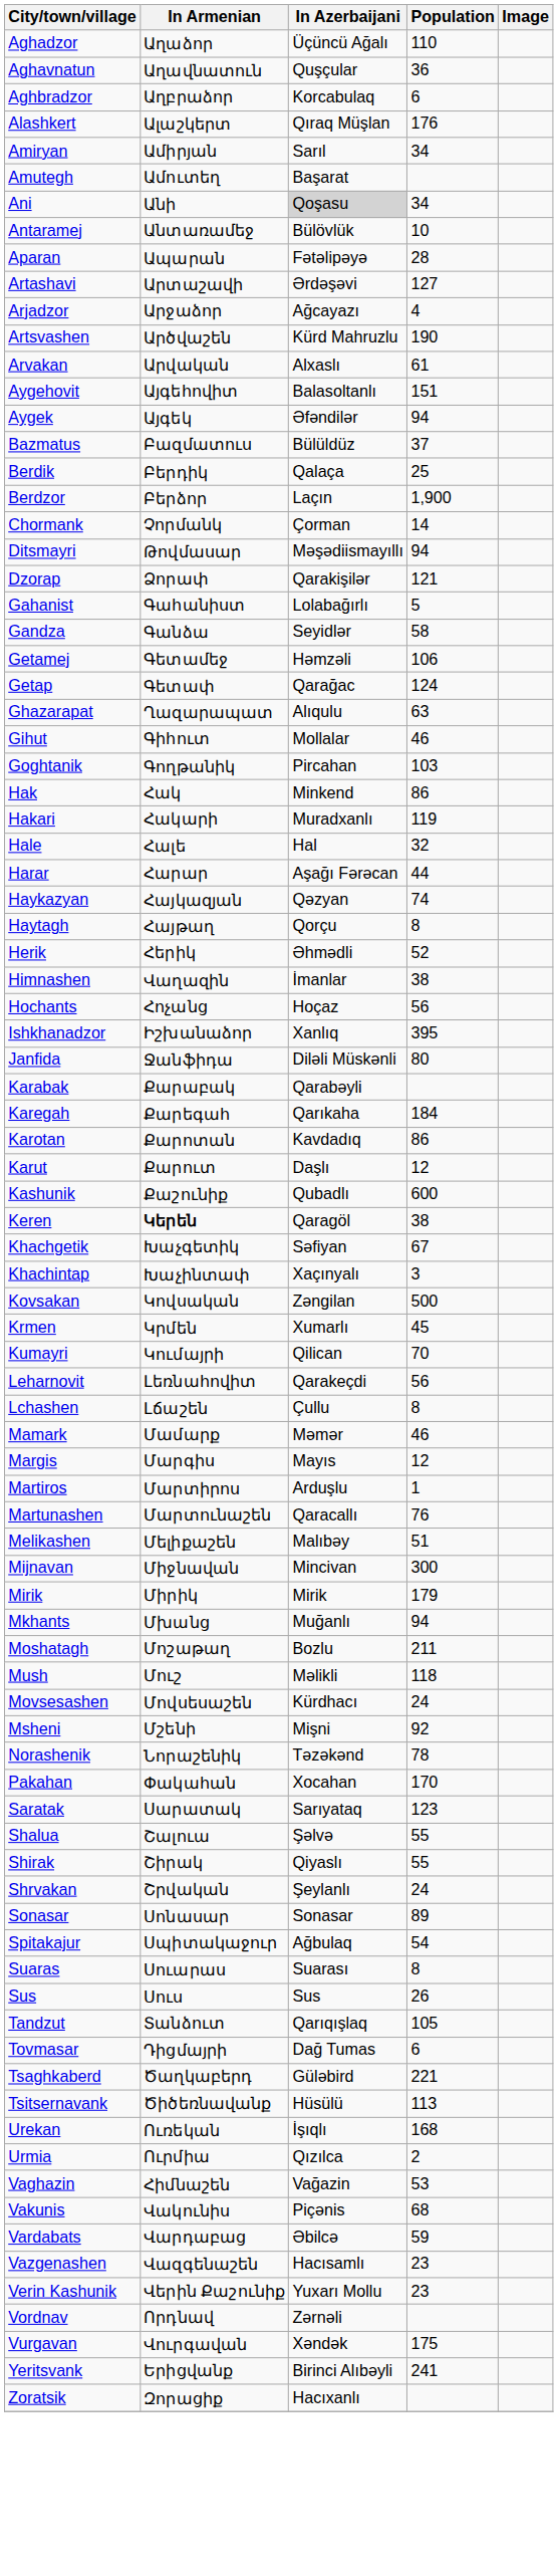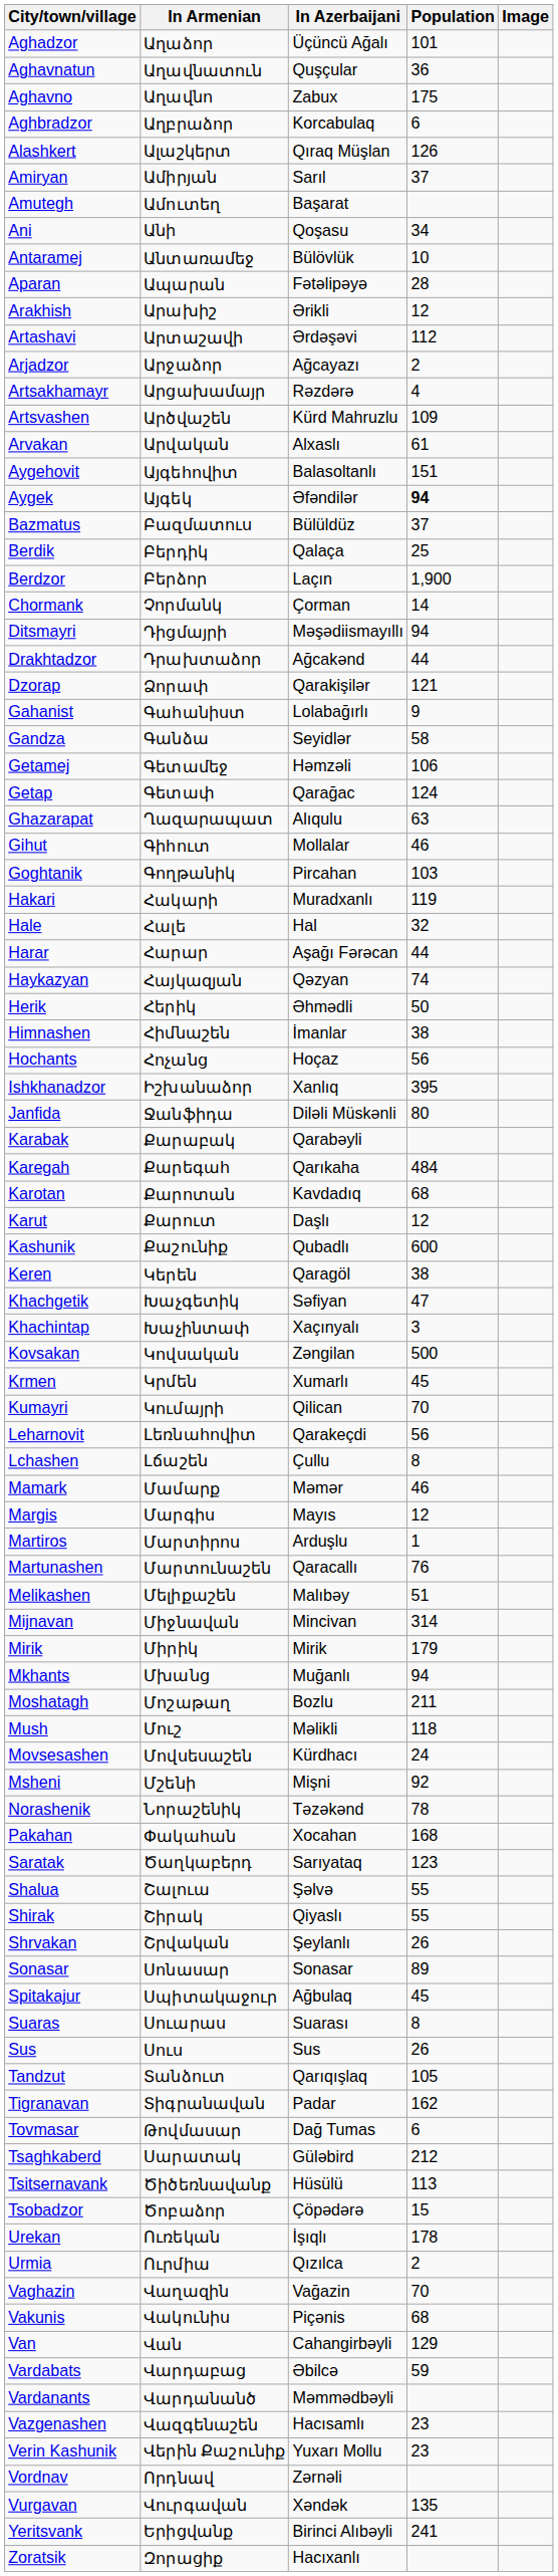 <table class="wikitable sortable mw-collapsible">
 <tr>
 <th>City/town/village</th>
 <th>In Armenian</th>
 <th>In Azerbaijani</th>
 <th>Population</th>
 <th>Image</th>
 </tr>
 <tr>
 <td><a href='#'>Aghadzor</a></td>
 <td>Աղաձոր</td>
 <td>Üçüncü Ağalı</td>
-<td>110</td>
+<td>101</td>
 <td></td>
 </tr>
 <tr>
 <td><a href='#'>Aghavnatun</a></td>
 <td>Աղավնատուն</td>
 <td>Quşçular</td>
 <td>36</td>
+<td></td>
+</tr>
+<tr>
+<td><a href='#'>Aghavno</a></td>
+<td>Աղավնո</td>
+<td>Zabux</td>
+<td>175</td>
 <td></td>
 </tr>
 <tr>
 <td><a href='#'>Aghbradzor</a></td>
 <td>Աղբրաձոր</td>
 <td>Korcabulaq</td>
 <td>6</td>
 <td></td>
 </tr>
 <tr>
 <td><a href='#'>Alashkert</a></td>
 <td>Ալաշկերտ</td>
 <td>Qıraq Müşlan</td>
-<td>176</td>
+<td>126</td>
 <td></td>
 </tr>
 <tr>
 <td><a href='#'>Amiryan</a></td>
 <td>Ամիրյան</td>
 <td>Sarıl</td>
-<td>34</td>
+<td>37</td>
 <td></td>
 </tr>
 <tr>
 <td><a href='#'>Amutegh</a></td>
 <td>Ամուտեղ</td>
 <td>Başarat</td>
 <td></td>
 <td></td>
 </tr>
 <tr>
 <td><a href='#'>Ani</a></td>
 <td>Անի</td>
-<td style="background: lightgrey;">Qoşasu</td>
+<td>Qoşasu</td>
 <td>34</td>
 <td></td>
 </tr>
 <tr>
 <td><a href='#'>Antaramej</a></td>
 <td>Անտառամեջ</td>
 <td>Bülövlük</td>
 <td>10</td>
 <td></td>
 </tr>
 <tr>
 <td><a href='#'>Aparan</a></td>
 <td>Ապարան</td>
 <td>Fətəlipəyə</td>
 <td>28</td>
 <td></td>
 </tr>
 <tr>
+<td><a href='#'>Arakhish</a></td>
+<td>Արախիշ</td>
+<td>Ərikli</td>
+<td>12</td>
+<td></td>
+</tr>
+<tr>
 <td><a href='#'>Artashavi</a></td>
 <td>Արտաշավի</td>
 <td>Ərdəşəvi</td>
-<td>127</td>
+<td>112</td>
 <td></td>
 </tr>
 <tr>
 <td><a href='#'>Arjadzor</a></td>
 <td>Արջաձոր</td>
 <td>Ağcayazı</td>
+<td>2</td>
+<td></td>
+</tr>
+<tr>
+<td><a href='#'>Artsakhamayr</a></td>
+<td>Արցախամայր</td>
+<td>Rəzdərə</td>
 <td>4</td>
 <td></td>
 </tr>
 <tr>
 <td><a href='#'>Artsvashen</a></td>
 <td>Արծվաշեն</td>
 <td>Kürd Mahruzlu</td>
-<td>190</td>
+<td>109</td>
 <td></td>
 </tr>
 <tr>
 <td><a href='#'>Arvakan</a></td>
 <td>Արվական</td>
 <td>Alxaslı</td>
 <td>61</td>
 <td></td>
 </tr>
 <tr>
 <td><a href='#'>Aygehovit</a></td>
 <td>Այգեհովիտ</td>
 <td>Balasoltanlı</td>
 <td>151</td>
 <td></td>
 </tr>
 <tr>
 <td><a href='#'>Aygek</a></td>
 <td>Այգեկ</td>
 <td>Əfəndilər</td>
-<td>94</td>
+<td><strong>94</strong></td>
 <td></td>
 </tr>
 <tr>
 <td><a href='#'>Bazmatus</a></td>
 <td>Բազմատուս</td>
 <td>Bülüldüz</td>
 <td>37</td>
 <td></td>
 </tr>
 <tr>
 <td><a href='#'>Berdik</a></td>
 <td>Բերդիկ</td>
 <td>Qalaça</td>
 <td>25</td>
 <td></td>
 </tr>
 <tr>
 <td><a href='#'>Berdzor</a></td>
 <td>Բերձոր</td>
 <td>Laçın</td>
 <td>1,900</td>
 <td></td>
 </tr>
 <tr>
 <td><a href='#'>Chormank</a></td>
 <td>Չորմանկ</td>
 <td>Çorman</td>
 <td>14</td>
 <td></td>
 </tr>
 <tr>
 <td><a href='#'>Ditsmayri</a></td>
-<td>Թովմասար</td>
+<td>Դիցմայրի</td>
 <td>Məşədiismayıllı</td>
 <td>94</td>
+<td></td>
+</tr>
+<tr>
+<td><a href='#'>Drakhtadzor</a></td>
+<td>Դրախտաձոր</td>
+<td>Ağcakənd</td>
+<td>44</td>
 <td></td>
 </tr>
 <tr>
 <td><a href='#'>Dzorap</a></td>
 <td>Ձորափ</td>
 <td>Qarakişilər</td>
 <td>121</td>
 <td></td>
 </tr>
 <tr>
 <td><a href='#'>Gahanist</a></td>
 <td>Գահանիստ</td>
 <td>Lolabağırlı</td>
-<td>5</td>
+<td>9</td>
 <td></td>
 </tr>
 <tr>
 <td><a href='#'>Gandza</a></td>
 <td>Գանձա</td>
 <td>Seyidlər</td>
 <td>58</td>
 <td></td>
 </tr>
 <tr>
 <td><a href='#'>Getamej</a></td>
 <td>Գետամեջ</td>
 <td>Həmzəli</td>
 <td>106</td>
 <td></td>
 </tr>
 <tr>
 <td><a href='#'>Getap</a></td>
 <td>Գետափ</td>
 <td>Qarağac</td>
 <td>124</td>
 <td></td>
 </tr>
 <tr>
 <td><a href='#'>Ghazarapat</a></td>
 <td>Ղազարապատ</td>
 <td>Alıqulu</td>
 <td>63</td>
 <td></td>
 </tr>
 <tr>
 <td><a href='#'>Gihut</a></td>
 <td>Գիհուտ</td>
 <td>Mollalar</td>
 <td>46</td>
 <td></td>
 </tr>
 <tr>
 <td><a href='#'>Goghtanik</a></td>
 <td>Գողթանիկ</td>
 <td>Pircahan</td>
 <td>103</td>
 <td></td>
 </tr>
 <tr>
-<td><a href='#'>Hak</a></td>
-<td>Հակ</td>
-<td>Minkend</td>
-<td>86</td>
-<td></td>
-</tr>
-<tr>
 <td><a href='#'>Hakari</a></td>
 <td>Հակարի</td>
 <td>Muradxanlı</td>
 <td>119</td>
 <td></td>
 </tr>
 <tr>
 <td><a href='#'>Hale</a></td>
 <td>Հալե</td>
 <td>Hal</td>
 <td>32</td>
 <td></td>
 </tr>
 <tr>
 <td><a href='#'>Harar</a></td>
 <td>Հարար</td>
 <td>Aşağı Fərəcan</td>
 <td>44</td>
 <td></td>
 </tr>
 <tr>
 <td><a href='#'>Haykazyan</a></td>
 <td>Հայկազյան</td>
 <td>Qəzyan</td>
 <td>74</td>
 <td></td>
 </tr>
 <tr>
-<td><a href='#'>Haytagh</a></td>
-<td>Հայթաղ</td>
-<td>Qorçu</td>
-<td>8</td>
-<td></td>
-</tr>
-<tr>
 <td><a href='#'>Herik</a></td>
 <td>Հերիկ</td>
 <td>Əhmədli</td>
-<td>52</td>
+<td>50</td>
 <td></td>
 </tr>
 <tr>
 <td><a href='#'>Himnashen</a></td>
-<td>Վաղազին</td>
+<td>Հիմնաշեն</td>
 <td>İmanlar</td>
 <td>38</td>
 <td></td>
 </tr>
 <tr>
 <td><a href='#'>Hochants</a></td>
 <td>Հոչանց</td>
 <td>Hoçaz</td>
 <td>56</td>
 <td></td>
 </tr>
 <tr>
 <td><a href='#'>Ishkhanadzor</a></td>
 <td>Իշխանաձոր</td>
 <td>Xanlıq</td>
 <td>395</td>
 <td></td>
 </tr>
 <tr>
 <td><a href='#'>Janfida</a></td>
 <td>Ջանֆիդա</td>
 <td>Diləli Müskənli</td>
 <td>80</td>
 <td></td>
 </tr>
 <tr>
 <td><a href='#'>Karabak</a></td>
 <td>Քարաբակ</td>
 <td>Qarabəyli</td>
 <td></td>
 <td></td>
 </tr>
 <tr>
 <td><a href='#'>Karegah</a></td>
 <td>Քարեգահ</td>
 <td>Qarıkaha</td>
-<td>184</td>
+<td>484</td>
 <td></td>
 </tr>
 <tr>
 <td><a href='#'>Karotan</a></td>
 <td>Քարոտան</td>
 <td>Kavdadıq</td>
-<td>86</td>
+<td>68</td>
 <td></td>
 </tr>
 <tr>
 <td><a href='#'>Karut</a></td>
 <td>Քարուտ</td>
 <td>Daşlı</td>
 <td>12</td>
 <td></td>
 </tr>
 <tr>
 <td><a href='#'>Kashunik</a></td>
 <td>Քաշունիք</td>
 <td>Qubadlı</td>
 <td>600</td>
 <td></td>
 </tr>
 <tr>
 <td><a href='#'>Keren</a></td>
-<td><strong>Կերեն</strong></td>
+<td>Կերեն</td>
 <td>Qaragöl</td>
 <td>38</td>
 <td></td>
 </tr>
 <tr>
 <td><a href='#'>Khachgetik</a></td>
 <td>Խաչգետիկ</td>
 <td>Səfiyan</td>
-<td>67</td>
+<td>47</td>
 <td></td>
 </tr>
 <tr>
 <td><a href='#'>Khachintap</a></td>
 <td>Խաչինտափ</td>
 <td>Xaçınyalı</td>
 <td>3</td>
 <td></td>
 </tr>
 <tr>
 <td><a href='#'>Kovsakan</a></td>
 <td>Կովսական</td>
 <td>Zəngilan</td>
 <td>500</td>
 <td></td>
 </tr>
 <tr>
 <td><a href='#'>Krmen</a></td>
 <td>Կրմեն</td>
 <td>Xumarlı</td>
 <td>45</td>
 <td></td>
 </tr>
 <tr>
 <td><a href='#'>Kumayri</a></td>
 <td>Կումայրի</td>
 <td>Qilican</td>
 <td>70</td>
 <td></td>
 </tr>
 <tr>
 <td><a href='#'>Leharnovit</a></td>
 <td>Լեռնահովիտ</td>
 <td>Qarakeçdi</td>
 <td>56</td>
 <td></td>
 </tr>
 <tr>
 <td><a href='#'>Lchashen</a></td>
 <td>Լճաշեն</td>
 <td>Çullu</td>
 <td>8</td>
 <td></td>
 </tr>
 <tr>
 <td><a href='#'>Mamark</a></td>
 <td>Մամարք</td>
 <td>Məmər</td>
 <td>46</td>
 <td></td>
 </tr>
 <tr>
 <td><a href='#'>Margis</a></td>
 <td>Մարգիս</td>
 <td>Mayıs</td>
 <td>12</td>
 <td></td>
 </tr>
 <tr>
 <td><a href='#'>Martiros</a></td>
 <td>Մարտիրոս</td>
 <td>Arduşlu</td>
 <td>1</td>
 <td></td>
 </tr>
 <tr>
 <td><a href='#'>Martunashen</a></td>
 <td>Մարտունաշեն</td>
 <td>Qaracallı</td>
 <td>76</td>
 <td></td>
 </tr>
 <tr>
 <td><a href='#'>Melikashen</a></td>
 <td>Մելիքաշեն</td>
 <td>Malıbəy</td>
 <td>51</td>
 <td></td>
 </tr>
 <tr>
 <td><a href='#'>Mijnavan</a></td>
 <td>Միջնավան</td>
 <td>Mincivan</td>
-<td>300</td>
+<td>314</td>
 <td></td>
 </tr>
 <tr>
 <td><a href='#'>Mirik</a></td>
 <td>Միրիկ</td>
 <td>Mirik</td>
 <td>179</td>
 <td></td>
 </tr>
 <tr>
 <td><a href='#'>Mkhants</a></td>
 <td>Մխանց</td>
 <td>Muğanlı</td>
 <td>94</td>
 <td></td>
 </tr>
 <tr>
 <td><a href='#'>Moshatagh</a></td>
 <td>Մոշաթաղ</td>
 <td>Bozlu</td>
 <td>211</td>
 <td></td>
 </tr>
 <tr>
 <td><a href='#'>Mush</a></td>
 <td>Մուշ</td>
 <td>Məlikli</td>
 <td>118</td>
 <td></td>
 </tr>
 <tr>
 <td><a href='#'>Movsesashen</a></td>
 <td>Մովսեսաշեն</td>
 <td>Kürdhacı</td>
 <td>24</td>
 <td></td>
 </tr>
 <tr>
 <td><a href='#'>Msheni</a></td>
 <td>Մշենի</td>
 <td>Mişni</td>
 <td>92</td>
 <td></td>
 </tr>
 <tr>
 <td><a href='#'>Norashenik</a></td>
 <td>Նորաշենիկ</td>
 <td>Təzəkənd</td>
 <td>78</td>
 <td></td>
 </tr>
 <tr>
 <td><a href='#'>Pakahan</a></td>
 <td>Փակահան</td>
 <td>Xocahan</td>
-<td>170</td>
+<td>168</td>
 <td></td>
 </tr>
 <tr>
 <td><a href='#'>Saratak</a></td>
-<td>Սարատակ</td>
+<td>Ծաղկաբերդ</td>
 <td>Sarıyataq</td>
 <td>123</td>
 <td></td>
 </tr>
 <tr>
 <td><a href='#'>Shalua</a></td>
 <td>Շալուա</td>
 <td>Şəlvə</td>
 <td>55</td>
 <td></td>
 </tr>
 <tr>
 <td><a href='#'>Shirak</a></td>
 <td>Շիրակ</td>
 <td>Qiyaslı</td>
 <td>55</td>
 <td></td>
 </tr>
 <tr>
 <td><a href='#'>Shrvakan</a></td>
 <td>Շրվական</td>
 <td>Şeylanlı</td>
-<td>24</td>
+<td>26</td>
 <td></td>
 </tr>
 <tr>
 <td><a href='#'>Sonasar</a></td>
 <td>Սոնասար</td>
 <td>Sonasar</td>
 <td>89</td>
 <td></td>
 </tr>
 <tr>
 <td><a href='#'>Spitakajur</a></td>
 <td>Սպիտակաջուր</td>
 <td>Ağbulaq</td>
-<td>54</td>
+<td>45</td>
 <td></td>
 </tr>
 <tr>
 <td><a href='#'>Suaras</a></td>
 <td>Սուարաս</td>
 <td>Suarası</td>
 <td>8</td>
 <td></td>
 </tr>
 <tr>
 <td><a href='#'>Sus</a></td>
 <td>Սուս</td>
 <td>Sus</td>
 <td>26</td>
 <td></td>
 </tr>
 <tr>
 <td><a href='#'>Tandzut</a></td>
 <td>Տանձուտ</td>
 <td>Qarıqışlaq</td>
 <td>105</td>
 <td></td>
 </tr>
 <tr>
+<td><a href='#'>Tigranavan</a></td>
+<td>Տիգրանավան</td>
+<td>Padar</td>
+<td>162</td>
+<td></td>
+</tr>
+<tr>
 <td><a href='#'>Tovmasar</a></td>
-<td>Դիցմայրի</td>
+<td>Թովմասար</td>
 <td>Dağ Tumas</td>
 <td>6</td>
 <td></td>
 </tr>
 <tr>
 <td><a href='#'>Tsaghkaberd</a></td>
-<td>Ծաղկաբերդ</td>
+<td>Սարատակ</td>
 <td>Güləbird</td>
-<td>221</td>
+<td>212</td>
 <td></td>
 </tr>
 <tr>
 <td><a href='#'>Tsitsernavank</a></td>
 <td>Ծիծեռնավանք</td>
 <td>Hüsülü</td>
 <td>113</td>
 <td></td>
 </tr>
 <tr>
+<td><a href='#'>Tsobadzor</a></td>
+<td>Ծոբաձոր</td>
+<td>Çöpədərə</td>
+<td>15</td>
+<td></td>
+</tr>
+<tr>
 <td><a href='#'>Urekan</a></td>
 <td>Ուռեկան</td>
 <td>İşıqlı</td>
-<td>168</td>
+<td>178</td>
 <td></td>
 </tr>
 <tr>
 <td><a href='#'>Urmia</a></td>
 <td>Ուրմիա</td>
 <td>Qızılca</td>
 <td>2</td>
 <td></td>
 </tr>
 <tr>
 <td><a href='#'>Vaghazin</a></td>
-<td>Հիմնաշեն</td>
+<td>Վաղազին</td>
 <td>Vağazin</td>
-<td>53</td>
+<td>70</td>
 <td></td>
 </tr>
 <tr>
 <td><a href='#'>Vakunis</a></td>
 <td>Վակունիս</td>
 <td>Piçənis</td>
 <td>68</td>
 <td></td>
 </tr>
 <tr>
+<td><a href='#'>Van</a></td>
+<td>Վան</td>
+<td>Cahangirbəyli</td>
+<td>129</td>
+<td></td>
+</tr>
+<tr>
 <td><a href='#'>Vardabats</a></td>
 <td>Վարդաբաց</td>
 <td>Əbilcə</td>
 <td>59</td>
+<td></td>
+</tr>
+<tr>
+<td><a href='#'>Vardanants</a></td>
+<td>Վարդանանծ</td>
+<td>Məmmədbəyli</td>
+<td></td>
 <td></td>
 </tr>
 <tr>
 <td><a href='#'>Vazgenashen</a></td>
 <td>Վազգենաշեն</td>
 <td>Hacısamlı</td>
 <td>23</td>
 <td></td>
 </tr>
 <tr>
 <td><a href='#'>Verin Kashunik</a></td>
 <td>Վերին Քաշունիք</td>
 <td>Yuxarı Mollu</td>
 <td>23</td>
 <td></td>
 </tr>
 <tr>
 <td><a href='#'>Vordnav</a></td>
 <td>Որդնավ</td>
 <td>Zərnəli</td>
 <td></td>
 <td></td>
 </tr>
 <tr>
 <td><a href='#'>Vurgavan</a></td>
 <td>Վուրգավան</td>
 <td>Xəndək</td>
-<td>175</td>
+<td>135</td>
 <td></td>
 </tr>
 <tr>
 <td><a href='#'>Yeritsvank</a></td>
 <td>Երիցվանք</td>
 <td>Birinci Alıbəyli</td>
 <td>241</td>
 <td></td>
 </tr>
 <tr>
 <td><a href='#'>Zoratsik</a></td>
 <td>Զորացիք</td>
 <td>Hacıxanlı</td>
 <td></td>
 <td></td>
 </tr>
 <tr>
 </tr>
 </table>
